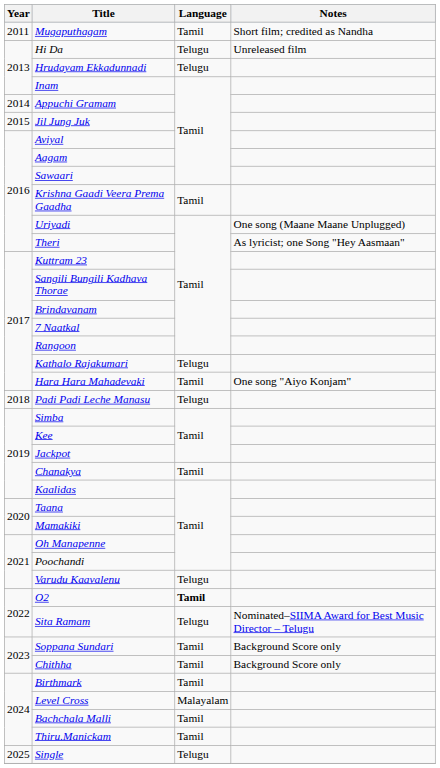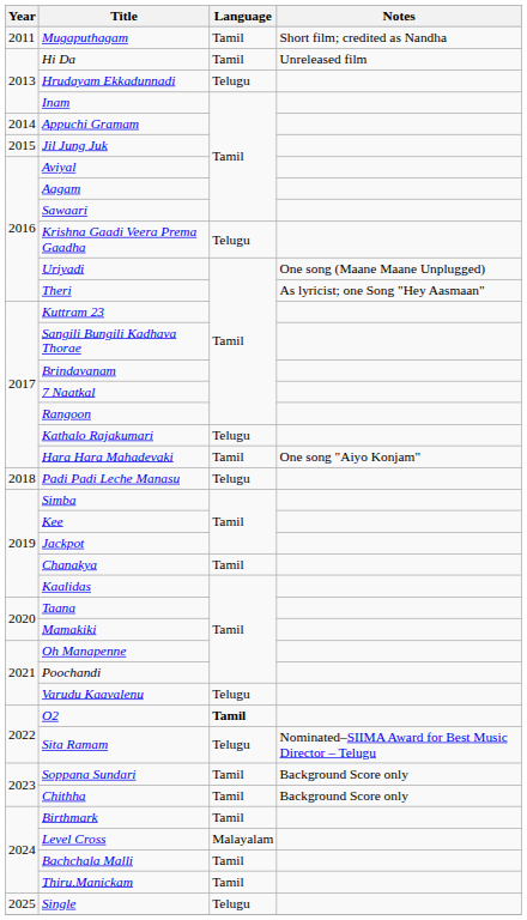 <table class="wikitable sortable">
 <tr style="text-align:center; background:LightSteelBlue; width:60%;">
 <th>Year</th>
 <th>Title</th>
 <th>Language</th>
 <th>Notes</th>
 </tr>
 <tr>
 <td>2011</td>
 <td><em><a href='#'>Mugaputhagam</a></em></td>
 <td>Tamil</td>
 <td>Short film; credited as Nandha</td>
 </tr>
 <tr>
 <td rowspan="3">2013</td>
 <td><em>Hi Da</em></td>
-<td>Telugu</td>
+<td>Tamil</td>
 <td>Unreleased film</td>
 </tr>
 <tr>
 <td><em><a href='#'>Hrudayam Ekkadunnadi</a></em></td>
 <td>Telugu</td>
 <td></td>
 </tr>
 <tr>
 <td><em><a href='#'>Inam</a></em></td>
 <td rowspan="6">Tamil</td>
 <td></td>
 </tr>
 <tr>
 <td>2014</td>
 <td><em><a href='#'>Appuchi Gramam</a></em></td>
 <td></td>
 </tr>
 <tr>
 <td>2015</td>
 <td><em><a href='#'>Jil Jung Juk</a></em></td>
 <td></td>
 </tr>
 <tr>
 <td rowspan="6">2016</td>
 <td><em><a href='#'>Aviyal</a></em></td>
 <td></td>
 </tr>
 <tr>
 <td><em><a href='#'>Aagam</a></em></td>
 <td></td>
 </tr>
 <tr>
 <td><em><a href='#'>Sawaari</a></em></td>
 <td></td>
 </tr>
 <tr>
 <td><em><a href='#'>Krishna Gaadi Veera Prema Gaadha</a></em></td>
-<td>Tamil</td>
+<td>Telugu</td>
 <td></td>
 </tr>
 <tr>
 <td><em><a href='#'>Uriyadi</a></em></td>
 <td rowspan="7">Tamil</td>
 <td>One song (Maane Maane Unplugged)</td>
 </tr>
 <tr>
 <td><em><a href='#'>Theri</a></em></td>
 <td>As lyricist; one Song "Hey Aasmaan"</td>
 </tr>
 <tr>
 <td rowspan="7">2017</td>
 <td><em><a href='#'>Kuttram 23</a></em></td>
 <td></td>
 </tr>
 <tr>
 <td><em><a href='#'>Sangili Bungili Kadhava Thorae</a></em></td>
 <td></td>
 </tr>
 <tr>
 <td><em><a href='#'>Brindavanam</a></em></td>
 <td></td>
 </tr>
 <tr>
 <td><em><a href='#'>7 Naatkal</a></em></td>
 <td></td>
 </tr>
 <tr>
 <td><em><a href='#'>Rangoon</a></em></td>
 <td></td>
 </tr>
 <tr>
 <td><em><a href='#'>Kathalo Rajakumari</a></em></td>
 <td>Telugu</td>
 <td></td>
 </tr>
 <tr>
 <td><em><a href='#'>Hara Hara Mahadevaki</a></em></td>
 <td>Tamil</td>
 <td>One song "Aiyo Konjam"</td>
 </tr>
 <tr>
 <td rowspan="1">2018</td>
 <td><em><a href='#'>Padi Padi Leche Manasu</a></em></td>
 <td>Telugu</td>
 <td></td>
 </tr>
 <tr>
 <td rowspan="5">2019</td>
 <td><em><a href='#'>Simba</a></em></td>
 <td rowspan="3">Tamil</td>
 <td></td>
 </tr>
 <tr>
 <td><em><a href='#'>Kee</a></em></td>
 <td></td>
 </tr>
 <tr>
 <td><em><a href='#'>Jackpot</a></em></td>
 <td></td>
 </tr>
 <tr>
 <td><em><a href='#'>Chanakya</a></em></td>
 <td>Tamil</td>
 <td></td>
 </tr>
 <tr>
 <td><em><a href='#'>Kaalidas</a></em></td>
 <td rowspan="5">Tamil</td>
 <td></td>
 </tr>
 <tr>
 <td rowspan="2">2020</td>
 <td><em><a href='#'>Taana</a></em></td>
 <td></td>
 </tr>
 <tr>
 <td><em><a href='#'>Mamakiki</a></em></td>
 <td></td>
 </tr>
 <tr>
 <td rowspan="3">2021</td>
 <td><em><a href='#'>Oh Manapenne</a></em></td>
 <td></td>
 </tr>
 <tr>
 <td><em>Poochandi</em></td>
 <td></td>
 </tr>
 <tr>
 <td><em><a href='#'>Varudu Kaavalenu</a></em></td>
 <td>Telugu</td>
 <td></td>
 </tr>
 <tr>
 <td rowspan="2">2022</td>
 <td><em><a href='#'>O2</a> </em></td>
 <td><strong>Tamil</strong></td>
 <td></td>
 </tr>
 <tr>
 <td><a href='#'><em>Sita Ramam</em></a></td>
 <td>Telugu</td>
 <td>Nominated–<a href='#'>SIIMA Award for Best Music Director – Telugu</a></td>
 </tr>
 <tr>
 <td rowspan="2">2023</td>
 <td><em><a href='#'>Soppana Sundari</a></em></td>
 <td>Tamil</td>
 <td>Background Score only</td>
 </tr>
 <tr>
 <td><em><a href='#'>Chithha</a></em></td>
 <td>Tamil</td>
 <td>Background Score only</td>
 </tr>
 <tr>
 <td rowspan=4>2024</td>
 <td><em><a href='#'>Birthmark</a></em></td>
 <td>Tamil</td>
 <td></td>
 </tr>
 <tr>
 <td><em><a href='#'>Level Cross</a></em></td>
 <td>Malayalam</td>
 <td></td>
 </tr>
 <tr>
 <td><em><a href='#'>Bachchala Malli</a></em></td>
 <td>Tamil</td>
 <td></td>
 </tr>
 <tr>
 <td><em><a href='#'>Thiru.Manickam</a></em></td>
 <td>Tamil</td>
 <td></td>
 </tr>
 <tr>
 <td>2025</td>
 <td><em><a href='#'>Single</a></em></td>
 <td>Telugu</td>
 <td></td>
 </tr>
 <tr>
 </tr>
 </table>
